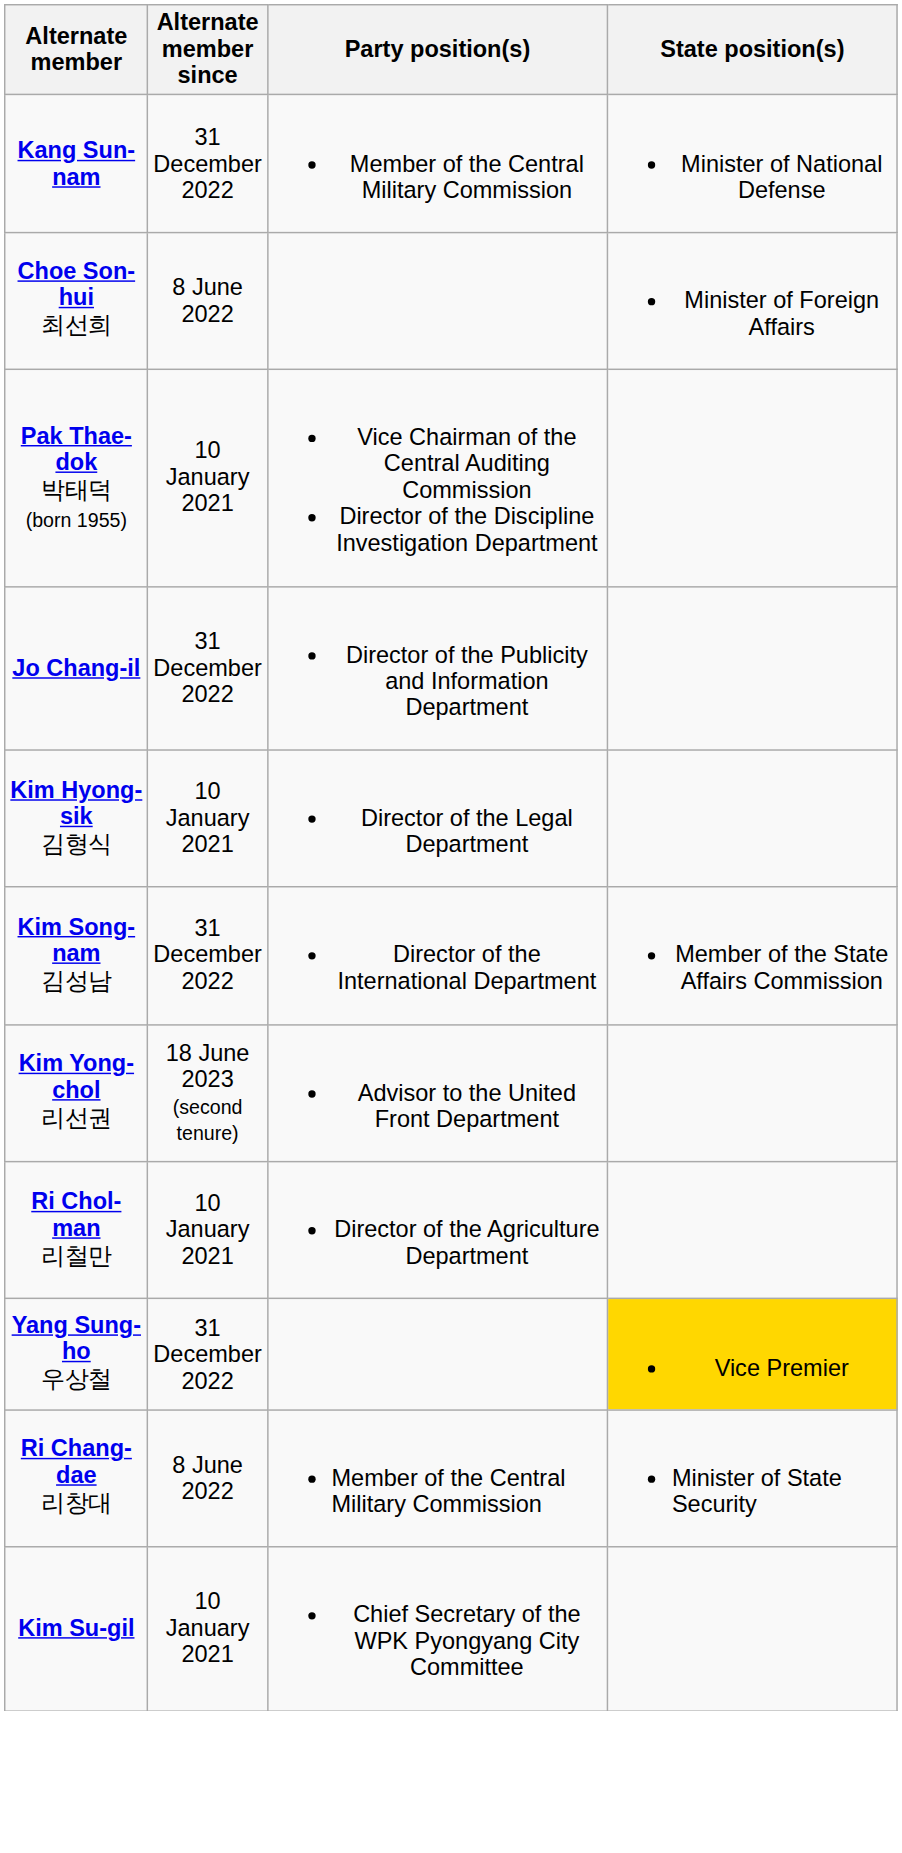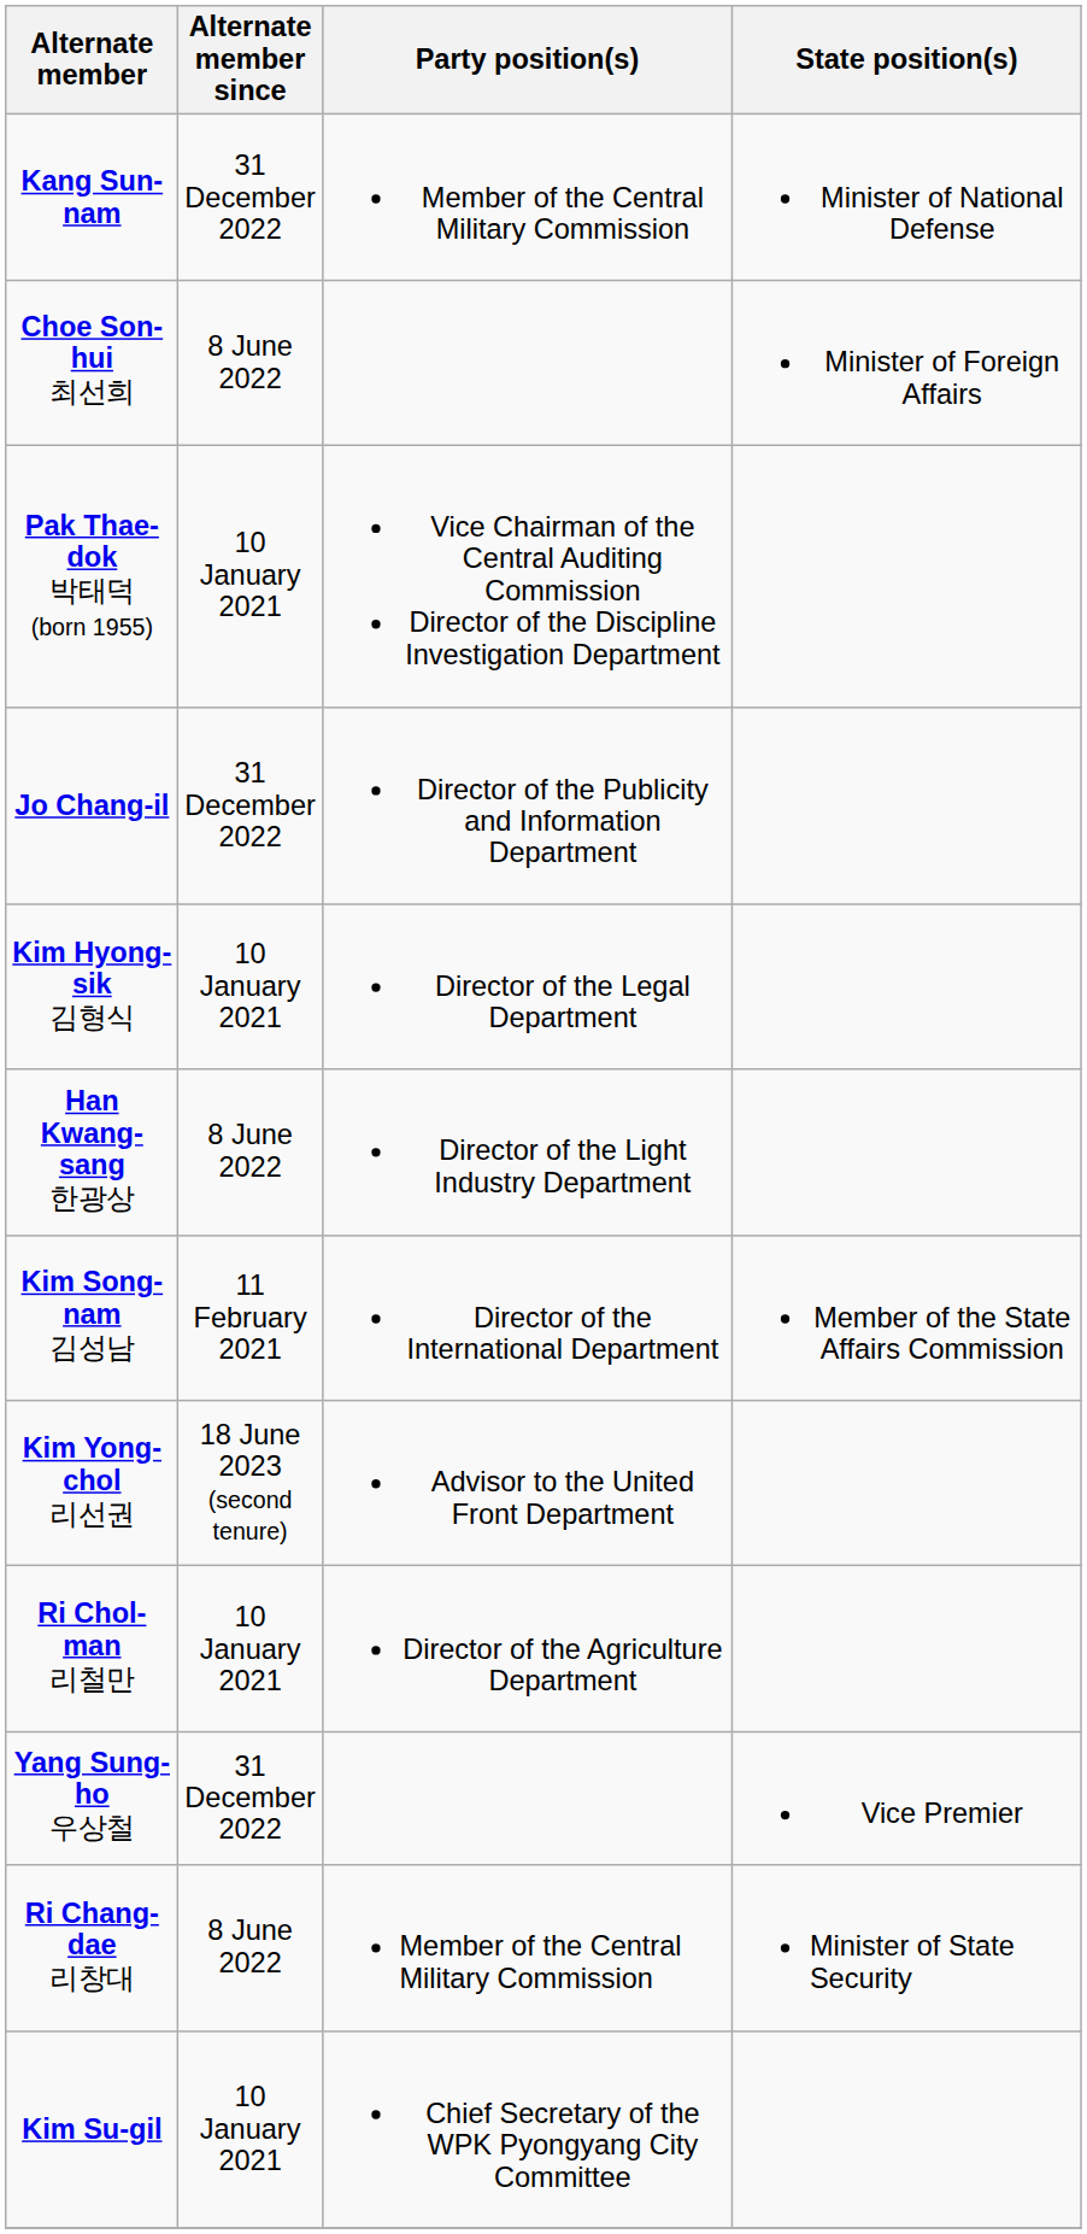 <table class="wikitable plainrowheaders" border="1" style="text-align:center;">
 <tr>
 <th>Alternate member</th>
 <th width="12%">Alternate<br>member since</th>
 <th>Party position(s)</th>
 <th>State position(s)</th>
 </tr>
 <tr>
 <td><strong><a href='#'>Kang Sun-nam</a></strong></td>
 <td>31 December 2022</td>
 <td><br><ul><li>Member of the Central Military Commission</li></ul></td>
 <td><br><ul><li>Minister of National Defense</li></ul></td>
 </tr>
 <tr>
 <td><strong><a href='#'>Choe Son-hui</a></strong><br>최선희</td>
 <td>8 June 2022</td>
 <td></td>
 <td><br><ul><li>Minister of Foreign Affairs</li></ul></td>
 </tr>
 <tr>
 <td><strong><a href='#'>Pak Thae-dok</a></strong><br>박태덕<br><small>(born 1955)</small></td>
 <td>10 January 2021</td>
 <td><br><ul><li>Vice Chairman of the Central Auditing Commission</li><li>Director of the Discipline Investigation Department</li></ul></td>
 <td></td>
 </tr>
 <tr>
 <td><strong><a href='#'>Jo Chang-il</a></strong></td>
 <td>31 December 2022</td>
 <td><br><ul><li>Director of the Publicity and Information Department</li></ul></td>
 <td></td>
 </tr>
 <tr>
 <td><strong><a href='#'>Kim Hyong-sik</a></strong><br>김형식</td>
 <td>10 January 2021</td>
 <td><br><ul><li>Director of the Legal Department</li></ul></td>
 <td></td>
 </tr>
 <tr>
+<td><strong><a href='#'>Han Kwang-sang</a></strong><br>한광상</td>
+<td>8 June 2022</td>
+<td><br><ul><li>Director of the Light Industry Department</li></ul></td>
+<td></td>
+</tr>
+<tr>
 <td><strong><a href='#'>Kim Song-nam</a></strong><br>김성남</td>
-<td>31 December 2022</td>
+<td>11 February 2021</td>
 <td><br><ul><li>Director of the International Department</li></ul></td>
 <td><br><ul><li>Member of the State Affairs Commission</li></ul></td>
 </tr>
 <tr>
 <td><strong><a href='#'>Kim Yong-chol</a></strong><br>리선권</td>
 <td>18 June 2023<br><small>(second tenure)</small></td>
 <td><br><ul><li>Advisor to the United Front Department</li></ul></td>
 <td></td>
 </tr>
 <tr>
 <td><strong><a href='#'>Ri Chol-man</a></strong><br>리철만</td>
 <td>10 January 2021</td>
 <td><br><ul><li>Director of the Agriculture Department</li></ul></td>
 <td></td>
 </tr>
 <tr>
 <td><strong><a href='#'>Yang Sung-ho</a></strong><br>우상철</td>
 <td>31 December 2022</td>
 <td></td>
-<td style="background: gold;"><br><ul><li>Vice Premier</li></ul></td>
+<td><br><ul><li>Vice Premier</li></ul></td>
 </tr>
 <tr>
 <td><strong><a href='#'>Ri Chang-dae</a></strong><br>리창대</td>
 <td>8 June 2022</td>
 <td align="left"><br><ul><li>Member of the Central Military Commission</li></ul></td>
 <td align="left"><br><ul><li>Minister of State Security</li></ul></td>
 </tr>
 <tr>
 <td><strong><a href='#'>Kim Su-gil</a></strong></td>
 <td>10 January 2021</td>
 <td><br><ul><li>Chief Secretary of the WPK Pyongyang City Committee</li></ul></td>
 <td></td>
 </tr>
 <tr>
 </tr>
 </table>
